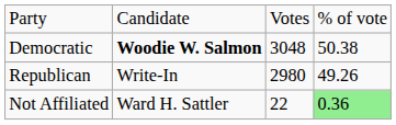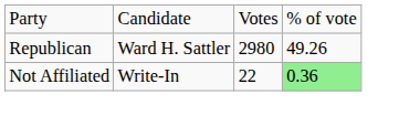 <table class="wikitable">
 <tr>
 <td>Party</td>
 <td>Candidate</td>
 <td>Votes</td>
 <td>% of vote</td>
 </tr>
 <tr>
-<td>Democratic</td>
-<td><strong>Woodie W. Salmon</strong></td>
-<td>3048</td>
-<td>50.38</td>
-</tr>
-<tr>
 <td>Republican</td>
-<td>Write-In</td>
+<td>Ward H. Sattler</td>
 <td>2980</td>
 <td>49.26</td>
 </tr>
 <tr>
 <td>Not Affiliated</td>
-<td>Ward H. Sattler</td>
+<td>Write-In</td>
 <td>22</td>
 <td style="background: lightgreen;">0.36</td>
 </tr>
 </table>
